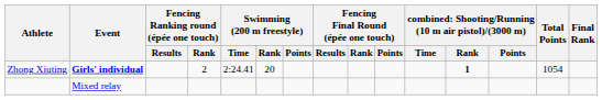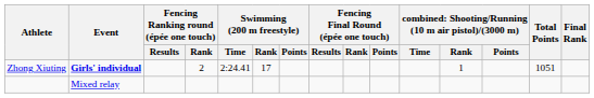 <table class="wikitable" style="font-size:90%;">
 <tr>
 <th rowspan=2>Athlete</th>
 <th rowspan=2>Event</th>
 <th colspan=2>Fencing<br>Ranking round<br><span>(épée one touch)</span></th>
 <th colspan=3>Swimming<br><span>(200 m freestyle)</span></th>
 <th colspan=3>Fencing<br>Final Round<br><span>(épée one touch)</span></th>
 <th colspan=3>combined: Shooting/Running<br><span>(10 m air pistol)/(3000 m)</span></th>
 <th rowspan=2>Total<br>Points</th>
 <th rowspan=2>Final<br>Rank</th>
 </tr>
 <tr style="font-size:95%">
 <th>Results</th>
 <th>Rank</th>
 <th>Time</th>
 <th>Rank</th>
 <th>Points</th>
 <th>Results</th>
 <th>Rank</th>
 <th>Points</th>
 <th>Time</th>
 <th>Rank</th>
 <th>Points</th>
 </tr>
 <tr align=center>
 <td align=left><a href='#'>Zhong Xiuting</a></td>
 <td align=left><strong><a href='#'>Girls' individual</a></strong></td>
 <td></td>
 <td>2</td>
 <td>2:24.41</td>
-<td>20</td>
+<td>17</td>
 <td></td>
 <td></td>
 <td></td>
 <td></td>
 <td></td>
-<td><strong>1</strong></td>
+<td>1</td>
 <td></td>
-<td>1054</td>
+<td>1051</td>
 <td></td>
 </tr>
 <tr align=center>
 <td align=left><br></td>
 <td align=left><a href='#'>Mixed relay</a></td>
 <td></td>
 <td></td>
 <td></td>
 <td></td>
 <td></td>
 <td></td>
 <td></td>
 <td></td>
 <td></td>
 <td></td>
 <td></td>
 <td></td>
 <td></td>
 </tr>
 </table>
